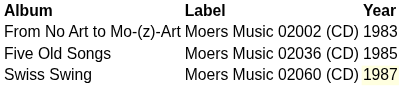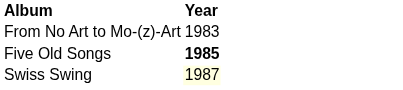 <table>
 <tr>
 <td><strong>Album</strong></td>
-<td><strong>Label</strong></td>
 <td><strong>Year</strong></td>
 </tr>
 <tr>
 <td>From No Art to Mo-(z)-Art</td>
-<td>Moers Music 02002 (CD)</td>
 <td>1983</td>
 </tr>
 <tr>
 <td>Five Old Songs</td>
-<td>Moers Music 02036 (CD)</td>
-<td>1985</td>
+<td><strong>1985</strong></td>
 </tr>
 <tr>
 <td>Swiss Swing</td>
-<td>Moers Music 02060 (CD)</td>
 <td style="background: lightyellow;">1987</td>
 </tr>
 </table>
